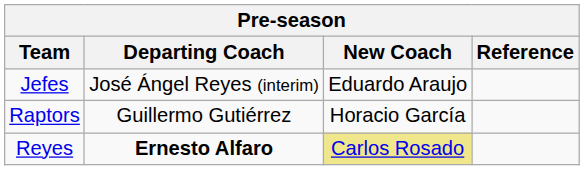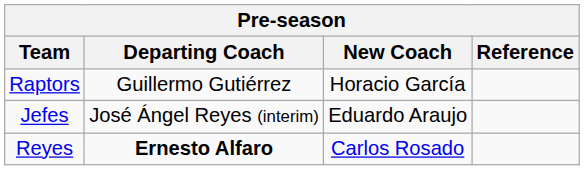 <table class="wikitable" style="text-align: center;">
 <tr>
 <th colspan="4">Pre-season</th>
 </tr>
 <tr>
 <th>Team</th>
 <th>Departing Coach</th>
 <th>New Coach</th>
 <th>Reference</th>
 </tr>
 <tr>
+<td><a href='#'>Raptors</a></td>
+<td>Guillermo Gutiérrez</td>
+<td>Horacio García</td>
+<td></td>
+</tr>
+<tr>
 <td><a href='#'>Jefes</a></td>
 <td>José Ángel Reyes <small>(interim)</small></td>
 <td>Eduardo Araujo</td>
 <td></td>
 </tr>
 <tr>
-<td><a href='#'>Raptors</a></td>
-<td>Guillermo Gutiérrez</td>
-<td>Horacio García</td>
-<td></td>
-</tr>
-<tr>
 <td><a href='#'>Reyes</a></td>
 <td><strong>Ernesto Alfaro</strong></td>
-<td style="background: khaki;"><a href='#'>Carlos Rosado</a></td>
+<td><a href='#'>Carlos Rosado</a></td>
 <td></td>
 </tr>
 </table>
